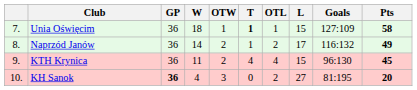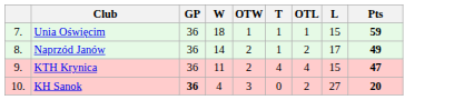 <table class="wikitable">
 <tr>
 <th width="30"></th>
 <th width="200">Club</th>
 <th width="30">GP</th>
 <th width="30">W</th>
 <th width="30">OTW</th>
 <th width="30">T</th>
 <th width="30">OTL</th>
 <th width="30">L</th>
-<th width="70">Goals</th>
 <th width="70">Pts</th>
 </tr>
 <tr bgcolor="#e6fae6" align="center">
 <td>7.</td>
 <td align="left"><a href='#'>Unia Oświęcim</a></td>
 <td>36</td>
 <td>18</td>
 <td>1</td>
-<td><strong>1</strong></td>
+<td>1</td>
 <td>1</td>
 <td>15</td>
-<td>127:109</td>
-<td><strong>58</strong></td>
+<td><strong>59</strong></td>
 </tr>
 <tr bgcolor="#e6fae6" align="center">
 <td>8.</td>
 <td align="left"><a href='#'>Naprzód Janów</a></td>
 <td>36</td>
 <td>14</td>
 <td>2</td>
 <td>1</td>
 <td>2</td>
 <td>17</td>
-<td>116:132</td>
 <td><strong>49</strong></td>
 </tr>
 <tr bgcolor="#FFCCCC" align="center">
 <td>9.</td>
 <td align="left"><a href='#'>KTH Krynica</a></td>
 <td>36</td>
 <td>11</td>
 <td>2</td>
 <td>4</td>
 <td>4</td>
 <td>15</td>
-<td>96:130</td>
-<td><strong>45</strong></td>
+<td><strong>47</strong></td>
 </tr>
 <tr bgcolor="#FFCCCC" align="center">
 <td>10.</td>
 <td align="left"><a href='#'>KH Sanok</a></td>
 <td><strong>36</strong></td>
 <td>4</td>
 <td>3</td>
 <td>0</td>
 <td>2</td>
 <td>27</td>
-<td>81:195</td>
 <td><strong>20</strong></td>
 </tr>
 </table>
